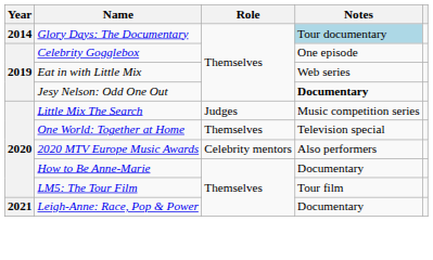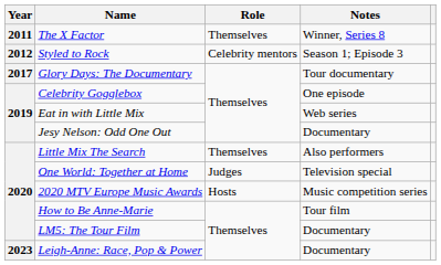 <table class="wikitable plainrowheaders">
 <tr>
 <th scope="col">Year</th>
 <th scope="col">Name</th>
 <th scope="col">Role</th>
 <th scope="col">Notes</th>
 <th scope="col"></th>
 </tr>
 <tr>
-<th scope="row">2014</th>
+<th scope="row">2011</th>
+<td><em><a href='#'>The X Factor</a></em></td>
+<td>Themselves</td>
+<td>Winner, <a href='#'>Series 8</a></td>
+<td></td>
+</tr>
+<tr>
+<th scope="row">2012</th>
+<td><em><a href='#'>Styled to Rock</a></em></td>
+<td>Celebrity mentors</td>
+<td>Season 1; Episode 3</td>
+<td></td>
+</tr>
+<tr>
+<th scope="row">2017</th>
 <td><em><a href='#'>Glory Days: The Documentary</a></em></td>
 <td rowspan="4">Themselves</td>
-<td style="background: lightblue;">Tour documentary</td>
+<td>Tour documentary</td>
 <td></td>
 </tr>
 <tr>
 <th scope="row" rowspan="3">2019</th>
 <td><em><a href='#'>Celebrity Gogglebox</a></em></td>
 <td>One episode</td>
 <td></td>
 </tr>
 <tr>
 <td><em>Eat in with Little Mix</em></td>
 <td>Web series</td>
 <td></td>
 </tr>
 <tr>
 <td><em>Jesy Nelson: Odd One Out</em></td>
-<td><strong>Documentary</strong></td>
+<td>Documentary</td>
 <td></td>
 </tr>
 <tr>
 <th rowspan="5" scope="row">2020</th>
 <td><em><a href='#'>Little Mix The Search</a></em></td>
-<td>Judges</td>
-<td>Music competition series</td>
+<td>Themselves</td>
+<td>Also performers</td>
 <td></td>
 </tr>
 <tr>
 <td><em><a href='#'>One World: Together at Home</a></em></td>
-<td>Themselves</td>
+<td>Judges</td>
 <td>Television special</td>
 <td></td>
 </tr>
 <tr>
 <td><em><a href='#'>2020 MTV Europe Music Awards</a></em></td>
-<td>Celebrity mentors</td>
-<td>Also performers</td>
+<td>Hosts</td>
+<td>Music competition series</td>
 <td></td>
 </tr>
 <tr>
 <td><em><a href='#'>How to Be Anne-Marie</a></em></td>
 <td rowspan="3">Themselves</td>
+<td>Tour film</td>
+<td></td>
+</tr>
+<tr>
+<td><em><a href='#'>LM5: The Tour Film</a></em></td>
 <td>Documentary</td>
 <td></td>
 </tr>
 <tr>
-<td><em><a href='#'>LM5: The Tour Film</a></em></td>
-<td>Tour film</td>
-<td></td>
-</tr>
-<tr>
-<th scope="row">2021</th>
+<th scope="row">2023</th>
 <td><em><a href='#'>Leigh-Anne: Race, Pop & Power</a></em></td>
 <td>Documentary</td>
 <td></td>
 </tr>
 </table>
